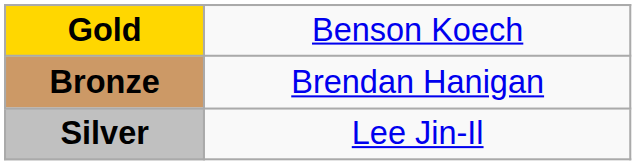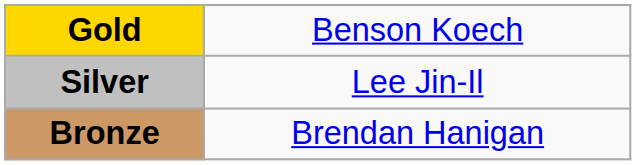 <table class="wikitable" style="text-align:center; " width="35%">
 <tr>
 <td bgcolor="gold"><strong>Gold</strong></td>
 <td><a href='#'>Benson Koech</a><br>  <small><em></em></small></td>
 </tr>
 <tr>
+<td bgcolor="silver"><strong>Silver</strong></td>
+<td><a href='#'>Lee Jin-Il</a><br>  <small><em></em></small></td>
+</tr>
+<tr>
 <td bgcolor="CC9966"><strong>Bronze</strong></td>
 <td><a href='#'>Brendan Hanigan</a><br>  <small><em></em></small></td>
 </tr>
-<tr>
-<td bgcolor="silver"><strong>Silver</strong></td>
-<td><a href='#'>Lee Jin-Il</a><br>  <small><em></em></small></td>
-</tr>
 </table>
